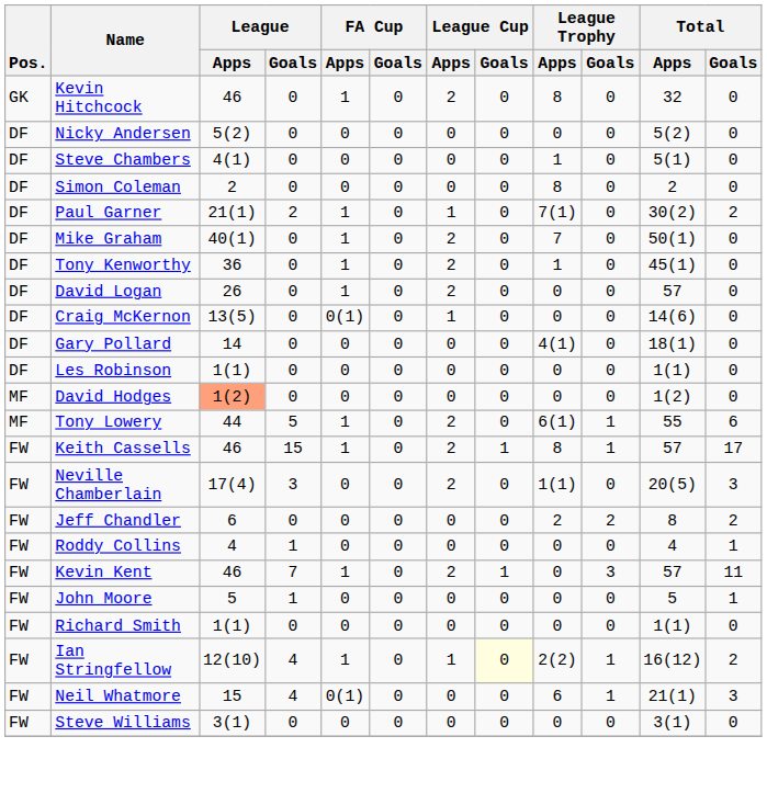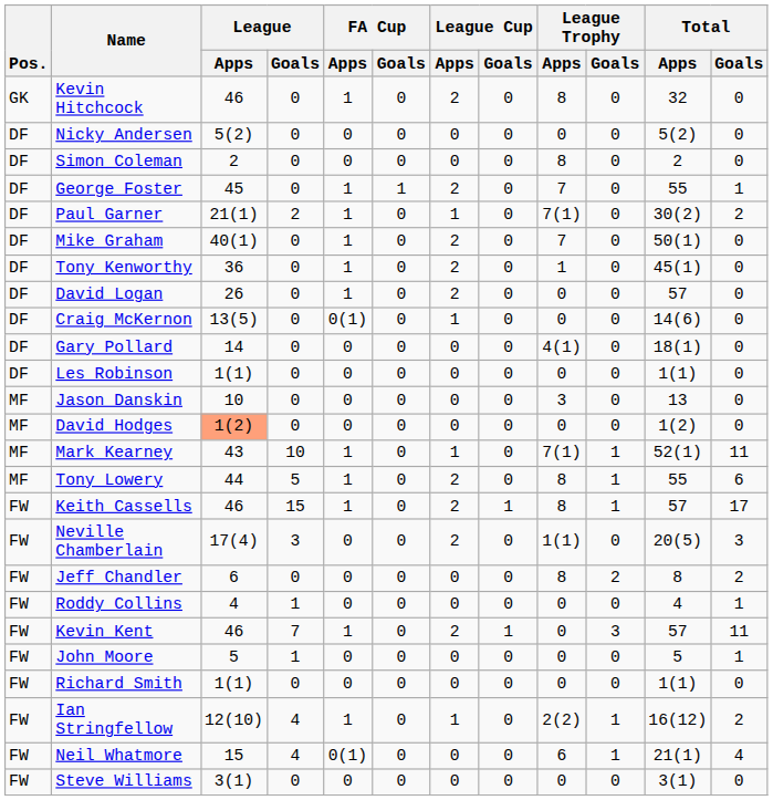 <table class="wikitable" style="text-align:center">
 <tr>
 <th rowspan="2" valign="bottom">Pos.</th>
 <th rowspan="2">Name</th>
 <th colspan="2" width="85">League</th>
 <th colspan="2" width="85">FA Cup</th>
 <th colspan="2" width="85">League Cup</th>
 <th colspan="2" width="85">League Trophy</th>
 <th colspan="2" width="85">Total</th>
 </tr>
 <tr>
 <th>Apps</th>
 <th>Goals</th>
 <th>Apps</th>
 <th>Goals</th>
 <th>Apps</th>
 <th>Goals</th>
 <th>Apps</th>
 <th>Goals</th>
 <th>Apps</th>
 <th>Goals</th>
 </tr>
 <tr>
 <td align="left">GK</td>
 <td align="left"> <a href='#'>Kevin Hitchcock</a></td>
 <td>46</td>
 <td>0</td>
 <td>1</td>
 <td>0</td>
 <td>2</td>
 <td>0</td>
 <td>8</td>
 <td>0</td>
 <td>32</td>
 <td>0</td>
 </tr>
 <tr>
 <td align="left">DF</td>
 <td align="left"> <a href='#'>Nicky Andersen</a></td>
 <td>5(2)</td>
 <td>0</td>
 <td>0</td>
 <td>0</td>
 <td>0</td>
 <td>0</td>
 <td>0</td>
 <td>0</td>
 <td>5(2)</td>
 <td>0</td>
 </tr>
 <tr>
 <td align="left">DF</td>
-<td align="left"> <a href='#'>Steve Chambers</a></td>
-<td>4(1)</td>
-<td>0</td>
-<td>0</td>
-<td>0</td>
-<td>0</td>
-<td>0</td>
-<td>1</td>
-<td>0</td>
-<td>5(1)</td>
-<td>0</td>
-</tr>
-<tr>
-<td align="left">DF</td>
 <td align="left"> <a href='#'>Simon Coleman</a></td>
 <td>2</td>
 <td>0</td>
 <td>0</td>
 <td>0</td>
 <td>0</td>
 <td>0</td>
 <td>8</td>
 <td>0</td>
 <td>2</td>
 <td>0</td>
+</tr>
+<tr>
+<td align="left">DF</td>
+<td align="left"> <a href='#'>George Foster</a></td>
+<td>45</td>
+<td>0</td>
+<td>1</td>
+<td>1</td>
+<td>2</td>
+<td>0</td>
+<td>7</td>
+<td>0</td>
+<td>55</td>
+<td>1</td>
 </tr>
 <tr>
 <td align="left">DF</td>
 <td align="left"> <a href='#'>Paul Garner</a></td>
 <td>21(1)</td>
 <td>2</td>
 <td>1</td>
 <td>0</td>
 <td>1</td>
 <td>0</td>
 <td>7(1)</td>
 <td>0</td>
 <td>30(2)</td>
 <td>2</td>
 </tr>
 <tr>
 <td align="left">DF</td>
 <td align="left"> <a href='#'>Mike Graham</a></td>
 <td>40(1)</td>
 <td>0</td>
 <td>1</td>
 <td>0</td>
 <td>2</td>
 <td>0</td>
 <td>7</td>
 <td>0</td>
 <td>50(1)</td>
 <td>0</td>
 </tr>
 <tr>
 <td align="left">DF</td>
 <td align="left"> <a href='#'>Tony Kenworthy</a></td>
 <td>36</td>
 <td>0</td>
 <td>1</td>
 <td>0</td>
 <td>2</td>
 <td>0</td>
 <td>1</td>
 <td>0</td>
 <td>45(1)</td>
 <td>0</td>
 </tr>
 <tr>
 <td align="left">DF</td>
 <td align="left"> <a href='#'>David Logan</a></td>
 <td>26</td>
 <td>0</td>
 <td>1</td>
 <td>0</td>
 <td>2</td>
 <td>0</td>
 <td>0</td>
 <td>0</td>
 <td>57</td>
 <td>0</td>
 </tr>
 <tr>
 <td align="left">DF</td>
 <td align="left"> <a href='#'>Craig McKernon</a></td>
 <td>13(5)</td>
 <td>0</td>
 <td>0(1)</td>
 <td>0</td>
 <td>1</td>
 <td>0</td>
 <td>0</td>
 <td>0</td>
 <td>14(6)</td>
 <td>0</td>
 </tr>
 <tr>
 <td align="left">DF</td>
 <td align="left"> <a href='#'>Gary Pollard</a></td>
 <td>14</td>
 <td>0</td>
 <td>0</td>
 <td>0</td>
 <td>0</td>
 <td>0</td>
 <td>4(1)</td>
 <td>0</td>
 <td>18(1)</td>
 <td>0</td>
 </tr>
 <tr>
 <td align="left">DF</td>
 <td align="left"> <a href='#'>Les Robinson</a></td>
 <td>1(1)</td>
 <td>0</td>
 <td>0</td>
 <td>0</td>
 <td>0</td>
 <td>0</td>
 <td>0</td>
 <td>0</td>
 <td>1(1)</td>
 <td>0</td>
 </tr>
 <tr>
 <td align="left">MF</td>
+<td align="left"> <a href='#'>Jason Danskin</a></td>
+<td>10</td>
+<td>0</td>
+<td>0</td>
+<td>0</td>
+<td>0</td>
+<td>0</td>
+<td>3</td>
+<td>0</td>
+<td>13</td>
+<td>0</td>
+</tr>
+<tr>
+<td align="left">MF</td>
 <td align="left"> <a href='#'>David Hodges</a></td>
 <td style="background: lightsalmon;">1(2)</td>
 <td>0</td>
 <td>0</td>
 <td>0</td>
 <td>0</td>
 <td>0</td>
 <td>0</td>
 <td>0</td>
 <td>1(2)</td>
 <td>0</td>
 </tr>
 <tr>
 <td align="left">MF</td>
+<td align="left"> <a href='#'>Mark Kearney</a></td>
+<td>43</td>
+<td>10</td>
+<td>1</td>
+<td>0</td>
+<td>1</td>
+<td>0</td>
+<td>7(1)</td>
+<td>1</td>
+<td>52(1)</td>
+<td>11</td>
+</tr>
+<tr>
+<td align="left">MF</td>
 <td align="left"> <a href='#'>Tony Lowery</a></td>
 <td>44</td>
 <td>5</td>
 <td>1</td>
 <td>0</td>
 <td>2</td>
 <td>0</td>
-<td>6(1)</td>
+<td>8</td>
 <td>1</td>
 <td>55</td>
 <td>6</td>
 </tr>
 <tr>
 <td align="left">FW</td>
 <td align="left"> <a href='#'>Keith Cassells</a></td>
 <td>46</td>
 <td>15</td>
 <td>1</td>
 <td>0</td>
 <td>2</td>
 <td>1</td>
 <td>8</td>
 <td>1</td>
 <td>57</td>
 <td>17</td>
 </tr>
 <tr>
 <td align="left">FW</td>
 <td align="left"> <a href='#'>Neville Chamberlain</a></td>
 <td>17(4)</td>
 <td>3</td>
 <td>0</td>
 <td>0</td>
 <td>2</td>
 <td>0</td>
 <td>1(1)</td>
 <td>0</td>
 <td>20(5)</td>
 <td>3</td>
 </tr>
 <tr>
 <td align="left">FW</td>
 <td align="left"> <a href='#'>Jeff Chandler</a></td>
 <td>6</td>
 <td>0</td>
 <td>0</td>
 <td>0</td>
 <td>0</td>
 <td>0</td>
-<td>2</td>
+<td>8</td>
 <td>2</td>
 <td>8</td>
 <td>2</td>
 </tr>
 <tr>
 <td align="left">FW</td>
 <td align="left"> <a href='#'>Roddy Collins</a></td>
 <td>4</td>
 <td>1</td>
 <td>0</td>
 <td>0</td>
 <td>0</td>
 <td>0</td>
 <td>0</td>
 <td>0</td>
 <td>4</td>
 <td>1</td>
 </tr>
 <tr>
 <td align="left">FW</td>
 <td align="left"> <a href='#'>Kevin Kent</a></td>
 <td>46</td>
 <td>7</td>
 <td>1</td>
 <td>0</td>
 <td>2</td>
 <td>1</td>
 <td>0</td>
 <td>3</td>
 <td>57</td>
 <td>11</td>
 </tr>
 <tr>
 <td align="left">FW</td>
 <td align="left"> <a href='#'>John Moore</a></td>
 <td>5</td>
 <td>1</td>
 <td>0</td>
 <td>0</td>
 <td>0</td>
 <td>0</td>
 <td>0</td>
 <td>0</td>
 <td>5</td>
 <td>1</td>
 </tr>
 <tr>
 <td align="left">FW</td>
 <td align="left"> <a href='#'>Richard Smith</a></td>
 <td>1(1)</td>
 <td>0</td>
 <td>0</td>
 <td>0</td>
 <td>0</td>
 <td>0</td>
 <td>0</td>
 <td>0</td>
 <td>1(1)</td>
 <td>0</td>
 </tr>
 <tr>
 <td align="left">FW</td>
 <td align="left"> <a href='#'>Ian Stringfellow</a></td>
 <td>12(10)</td>
 <td>4</td>
 <td>1</td>
 <td>0</td>
 <td>1</td>
-<td style="background: lightyellow;">0</td>
+<td>0</td>
 <td>2(2)</td>
 <td>1</td>
 <td>16(12)</td>
 <td>2</td>
 </tr>
 <tr>
 <td align="left">FW</td>
 <td align="left"> <a href='#'>Neil Whatmore</a></td>
 <td>15</td>
 <td>4</td>
 <td>0(1)</td>
 <td>0</td>
 <td>0</td>
 <td>0</td>
 <td>6</td>
 <td>1</td>
 <td>21(1)</td>
-<td>3</td>
+<td>4</td>
 </tr>
 <tr>
 <td align="left">FW</td>
 <td align="left"> <a href='#'>Steve Williams</a></td>
 <td>3(1)</td>
 <td>0</td>
 <td>0</td>
 <td>0</td>
 <td>0</td>
 <td>0</td>
 <td>0</td>
 <td>0</td>
 <td>3(1)</td>
 <td>0</td>
 </tr>
 <tr>
 </tr>
 </table>
